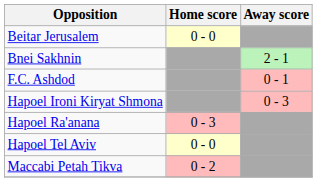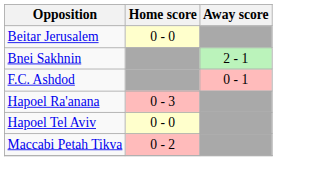 <table class="wikitable" style="text-align: center">
 <tr>
 <th>Opposition</th>
 <th>Home score</th>
 <th>Away score</th>
 </tr>
 <tr>
 <td align=left><a href='#'>Beitar Jerusalem</a></td>
 <td bgcolor=#FFFFCC>0 - 0</td>
 <td bgcolor=darkgrey></td>
 </tr>
 <tr>
 <td align=left><a href='#'>Bnei Sakhnin</a></td>
 <td bgcolor=darkgrey></td>
 <td bgcolor=#BBF3BB>2 - 1</td>
 </tr>
 <tr>
 <td align=left><a href='#'>F.C. Ashdod</a></td>
 <td bgcolor=darkgrey></td>
 <td bgcolor=#FFBBBB>0 - 1</td>
 </tr>
 <tr>
-<td align=left><a href='#'>Hapoel Ironi Kiryat Shmona</a></td>
-<td bgcolor=darkgrey></td>
-<td bgcolor=#FFBBBB>0 - 3</td>
-</tr>
-<tr>
 <td align=left><a href='#'>Hapoel Ra'anana</a></td>
 <td bgcolor=#FFBBBB>0 - 3</td>
 <td bgcolor=darkgrey></td>
 </tr>
 <tr>
 <td align=left><a href='#'>Hapoel Tel Aviv</a></td>
 <td bgcolor=#FFFFCC>0 - 0</td>
 <td bgcolor=darkgrey></td>
 </tr>
 <tr>
 <td align=left><a href='#'>Maccabi Petah Tikva</a></td>
 <td bgcolor=#FFBBBB>0 - 2</td>
 <td bgcolor=darkgrey></td>
 </tr>
 <tr>
 </tr>
 </table>
